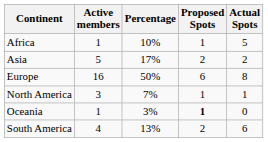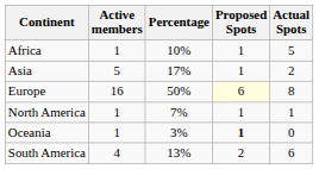 <table class="wikitable" style="text-align:center">
 <tr>
 <th>Continent</th>
 <th>Active<br>members</th>
 <th>Percentage</th>
 <th>Proposed<br>Spots</th>
 <th>Actual<br>Spots</th>
 </tr>
 <tr>
 <td align=left>Africa</td>
 <td>1</td>
 <td>10%</td>
 <td>1</td>
 <td>5</td>
 </tr>
 <tr>
 <td align=left>Asia</td>
 <td>5</td>
 <td>17%</td>
-<td>2</td>
+<td>1</td>
 <td>2</td>
 </tr>
 <tr>
 <td align=left>Europe</td>
 <td>16</td>
 <td>50%</td>
-<td>6</td>
+<td style="background: lightyellow;">6</td>
 <td>8</td>
 </tr>
 <tr>
 <td align=left>North America</td>
-<td>3</td>
+<td>1</td>
 <td>7%</td>
 <td>1</td>
 <td>1</td>
 </tr>
 <tr>
 <td align=left>Oceania</td>
 <td>1</td>
 <td>3%</td>
 <td><strong>1</strong></td>
 <td>0</td>
 </tr>
 <tr>
 <td align=left>South America</td>
 <td>4</td>
 <td>13%</td>
 <td>2</td>
 <td>6</td>
 </tr>
 </table>
